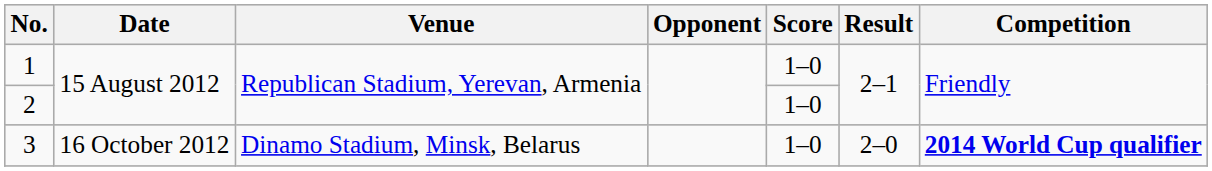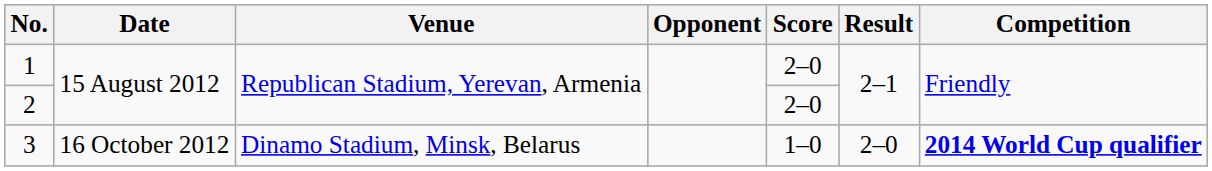 <table class="wikitable sortable">
 <tr>
 <th scope="col">No.</th>
 <th scope="col">Date</th>
 <th scope="col">Venue</th>
 <th scope="col">Opponent</th>
 <th scope="col">Score</th>
 <th scope="col">Result</th>
 <th scope="col">Competition</th>
 </tr>
 <tr>
 <td style="text-align:center">1</td>
 <td rowspan="2">15 August 2012</td>
 <td rowspan="2"><a href='#'>Republican Stadium, Yerevan</a>, Armenia</td>
 <td rowspan="2"></td>
-<td style="text-align:center">1–0</td>
+<td style="text-align:center">2–0</td>
 <td rowspan="2" style="text-align:center">2–1</td>
 <td rowspan="2"><a href='#'>Friendly</a></td>
 </tr>
 <tr>
 <td style="text-align:center">2</td>
-<td style="text-align:center">1–0</td>
+<td style="text-align:center">2–0</td>
 </tr>
 <tr>
 <td style="text-align:center">3</td>
 <td>16 October 2012</td>
 <td><a href='#'>Dinamo Stadium</a>, <a href='#'>Minsk</a>, Belarus</td>
 <td></td>
 <td style="text-align:center">1–0</td>
 <td style="text-align:center">2–0</td>
 <td><strong><a href='#'>2014 World Cup qualifier</a></strong></td>
 </tr>
 </table>
